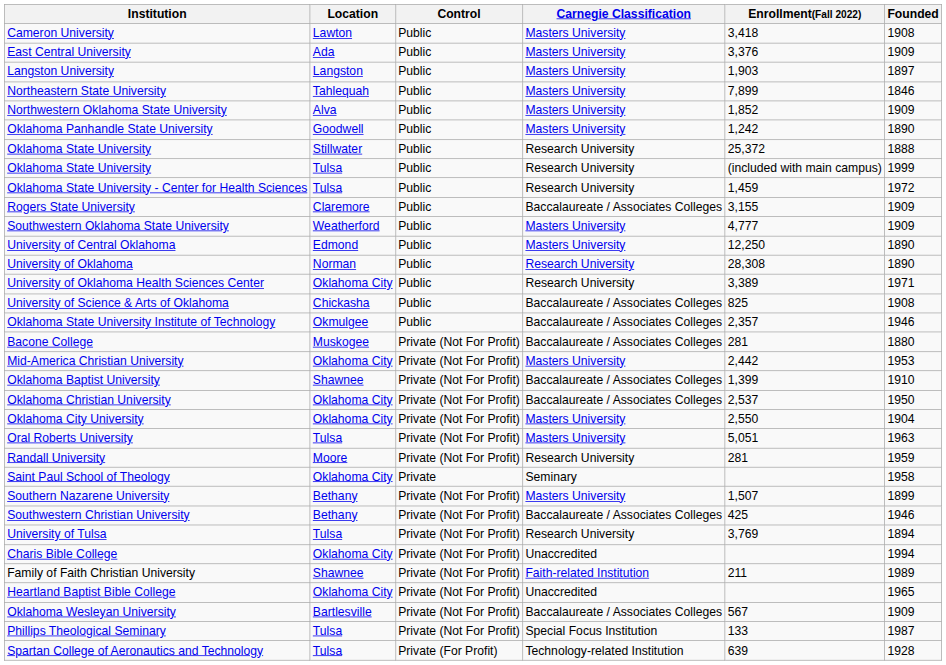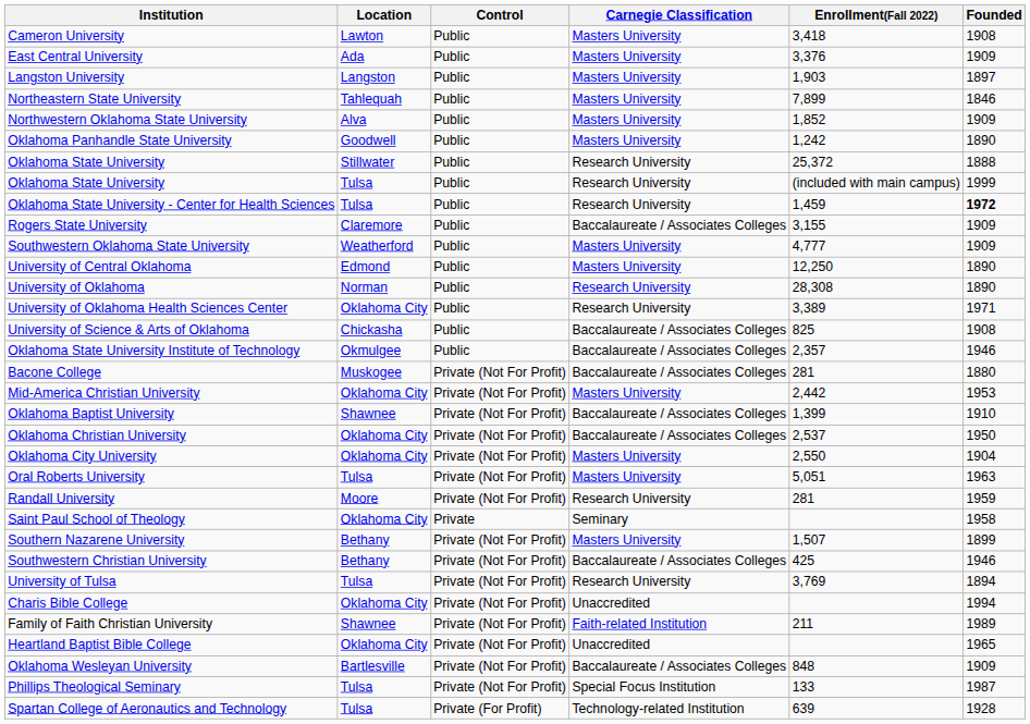 <table class="wikitable sortable">
 <tr>
 <th>Institution</th>
 <th>Location</th>
 <th>Control</th>
 <th><a href='#'>Carnegie Classification</a></th>
 <th>Enrollment<small>(Fall 2022)</small></th>
 <th>Founded</th>
 </tr>
 <tr>
 <td><a href='#'>Cameron University</a></td>
 <td><a href='#'>Lawton</a></td>
 <td>Public</td>
 <td><a href='#'>Masters University</a></td>
 <td>3,418</td>
 <td>1908</td>
 </tr>
 <tr>
 <td><a href='#'>East Central University</a></td>
 <td><a href='#'>Ada</a></td>
 <td>Public</td>
 <td><a href='#'>Masters University</a></td>
 <td>3,376</td>
 <td>1909</td>
 </tr>
 <tr>
 <td><a href='#'>Langston University</a></td>
 <td><a href='#'>Langston</a></td>
 <td>Public</td>
 <td><a href='#'>Masters University</a></td>
 <td>1,903</td>
 <td>1897</td>
 </tr>
 <tr>
 <td><a href='#'>Northeastern State University</a></td>
 <td><a href='#'>Tahlequah</a></td>
 <td>Public</td>
 <td><a href='#'>Masters University</a></td>
 <td>7,899</td>
 <td>1846</td>
 </tr>
 <tr>
 <td><a href='#'>Northwestern Oklahoma State University</a></td>
 <td><a href='#'>Alva</a></td>
 <td>Public</td>
 <td><a href='#'>Masters University</a></td>
 <td>1,852</td>
 <td>1909</td>
 </tr>
 <tr>
 <td><a href='#'>Oklahoma Panhandle State University</a></td>
 <td><a href='#'>Goodwell</a></td>
 <td>Public</td>
 <td><a href='#'>Masters University</a></td>
 <td>1,242</td>
 <td>1890</td>
 </tr>
 <tr>
 <td><a href='#'>Oklahoma State University</a></td>
 <td><a href='#'>Stillwater</a></td>
 <td>Public</td>
 <td>Research University</td>
 <td>25,372</td>
 <td>1888</td>
 </tr>
 <tr>
 <td><a href='#'>Oklahoma State University</a></td>
 <td><a href='#'>Tulsa</a></td>
 <td>Public</td>
 <td>Research University</td>
 <td>(included with main campus)</td>
 <td>1999</td>
 </tr>
 <tr>
 <td><a href='#'>Oklahoma State University - Center for Health Sciences</a></td>
 <td><a href='#'>Tulsa</a></td>
 <td>Public</td>
 <td>Research University</td>
 <td>1,459</td>
-<td>1972</td>
+<td><strong>1972</strong></td>
 </tr>
 <tr>
 <td><a href='#'>Rogers State University</a></td>
 <td><a href='#'>Claremore</a></td>
 <td>Public</td>
 <td>Baccalaureate / Associates Colleges</td>
 <td>3,155</td>
 <td>1909</td>
 </tr>
 <tr>
 <td><a href='#'>Southwestern Oklahoma State University</a></td>
 <td><a href='#'>Weatherford</a></td>
 <td>Public</td>
 <td><a href='#'>Masters University</a></td>
 <td>4,777</td>
 <td>1909</td>
 </tr>
 <tr>
 <td><a href='#'>University of Central Oklahoma</a></td>
 <td><a href='#'>Edmond</a></td>
 <td>Public</td>
 <td><a href='#'>Masters University</a></td>
 <td>12,250</td>
 <td>1890</td>
 </tr>
 <tr>
 <td><a href='#'>University of Oklahoma</a></td>
 <td><a href='#'>Norman</a></td>
 <td>Public</td>
 <td><a href='#'>Research University</a></td>
 <td>28,308</td>
 <td>1890</td>
 </tr>
 <tr>
 <td><a href='#'>University of Oklahoma Health Sciences Center</a></td>
 <td><a href='#'>Oklahoma City</a></td>
 <td>Public</td>
 <td>Research University</td>
 <td>3,389</td>
 <td>1971</td>
 </tr>
 <tr>
 <td><a href='#'>University of Science & Arts of Oklahoma</a></td>
 <td><a href='#'>Chickasha</a></td>
 <td>Public</td>
 <td>Baccalaureate / Associates Colleges</td>
 <td>825</td>
 <td>1908</td>
 </tr>
 <tr>
 <td><a href='#'>Oklahoma State University Institute of Technology</a></td>
 <td><a href='#'>Okmulgee</a></td>
 <td>Public</td>
 <td>Baccalaureate / Associates Colleges</td>
 <td>2,357</td>
 <td>1946</td>
 </tr>
 <tr>
 <td><a href='#'>Bacone College</a></td>
 <td><a href='#'>Muskogee</a></td>
 <td>Private (Not For Profit)</td>
 <td>Baccalaureate / Associates Colleges</td>
 <td>281</td>
 <td>1880</td>
 </tr>
 <tr>
 <td><a href='#'>Mid-America Christian University</a></td>
 <td><a href='#'>Oklahoma City</a></td>
 <td>Private (Not For Profit)</td>
 <td><a href='#'>Masters University</a></td>
 <td>2,442</td>
 <td>1953</td>
 </tr>
 <tr>
 <td><a href='#'>Oklahoma Baptist University</a></td>
 <td><a href='#'>Shawnee</a></td>
 <td>Private (Not For Profit)</td>
 <td>Baccalaureate / Associates Colleges</td>
 <td>1,399</td>
 <td>1910</td>
 </tr>
 <tr>
 <td><a href='#'>Oklahoma Christian University</a></td>
 <td><a href='#'>Oklahoma City</a></td>
 <td>Private (Not For Profit)</td>
 <td>Baccalaureate / Associates Colleges</td>
 <td>2,537</td>
 <td>1950</td>
 </tr>
 <tr>
 <td><a href='#'>Oklahoma City University</a></td>
 <td><a href='#'>Oklahoma City</a></td>
 <td>Private (Not For Profit)</td>
 <td><a href='#'>Masters University</a></td>
 <td>2,550</td>
 <td>1904</td>
 </tr>
 <tr>
 <td><a href='#'>Oral Roberts University</a></td>
 <td><a href='#'>Tulsa</a></td>
 <td>Private (Not For Profit)</td>
 <td><a href='#'>Masters University</a></td>
 <td>5,051</td>
 <td>1963</td>
 </tr>
 <tr>
 <td><a href='#'>Randall University</a></td>
 <td><a href='#'>Moore</a></td>
 <td>Private (Not For Profit)</td>
 <td>Research University</td>
 <td>281</td>
 <td>1959</td>
 </tr>
 <tr>
 <td><a href='#'>Saint Paul School of Theology</a></td>
 <td><a href='#'>Oklahoma City</a></td>
 <td>Private</td>
 <td>Seminary</td>
 <td></td>
 <td>1958</td>
 </tr>
 <tr>
 <td><a href='#'>Southern Nazarene University</a></td>
 <td><a href='#'>Bethany</a></td>
 <td>Private (Not For Profit)</td>
 <td><a href='#'>Masters University</a></td>
 <td>1,507</td>
 <td>1899</td>
 </tr>
 <tr>
 <td><a href='#'>Southwestern Christian University</a></td>
 <td><a href='#'>Bethany</a></td>
 <td>Private (Not For Profit)</td>
 <td>Baccalaureate / Associates Colleges</td>
 <td>425</td>
 <td>1946</td>
 </tr>
 <tr>
 <td><a href='#'>University of Tulsa</a></td>
 <td><a href='#'>Tulsa</a></td>
 <td>Private (Not For Profit)</td>
 <td>Research University</td>
 <td>3,769</td>
 <td>1894</td>
 </tr>
 <tr>
 <td><a href='#'>Charis Bible College</a></td>
 <td><a href='#'>Oklahoma City</a></td>
 <td>Private (Not For Profit)</td>
 <td>Unaccredited</td>
 <td></td>
 <td>1994</td>
 </tr>
 <tr>
 <td>Family of Faith Christian University</td>
 <td><a href='#'>Shawnee</a></td>
 <td>Private (Not For Profit)</td>
 <td><a href='#'>Faith-related Institution</a></td>
 <td>211</td>
 <td>1989</td>
 </tr>
 <tr>
 <td><a href='#'>Heartland Baptist Bible College</a></td>
 <td><a href='#'>Oklahoma City</a></td>
 <td>Private (Not For Profit)</td>
 <td>Unaccredited</td>
 <td></td>
 <td>1965</td>
 </tr>
 <tr>
 <td><a href='#'>Oklahoma Wesleyan University</a></td>
 <td><a href='#'>Bartlesville</a></td>
 <td>Private (Not For Profit)</td>
 <td>Baccalaureate / Associates Colleges</td>
-<td>567</td>
+<td>848</td>
 <td>1909</td>
 </tr>
 <tr>
 <td><a href='#'>Phillips Theological Seminary</a></td>
 <td><a href='#'>Tulsa</a></td>
 <td>Private (Not For Profit)</td>
 <td>Special Focus Institution</td>
 <td>133</td>
 <td>1987</td>
 </tr>
 <tr>
 <td><a href='#'>Spartan College of Aeronautics and Technology</a></td>
 <td><a href='#'>Tulsa</a></td>
 <td>Private (For Profit)</td>
 <td>Technology-related Institution</td>
 <td>639</td>
 <td>1928</td>
 </tr>
 </table>
